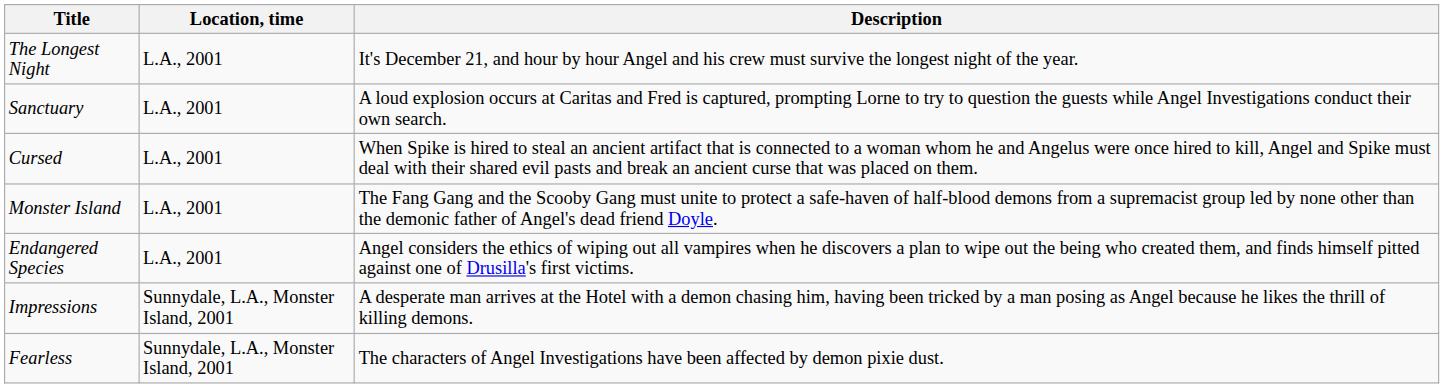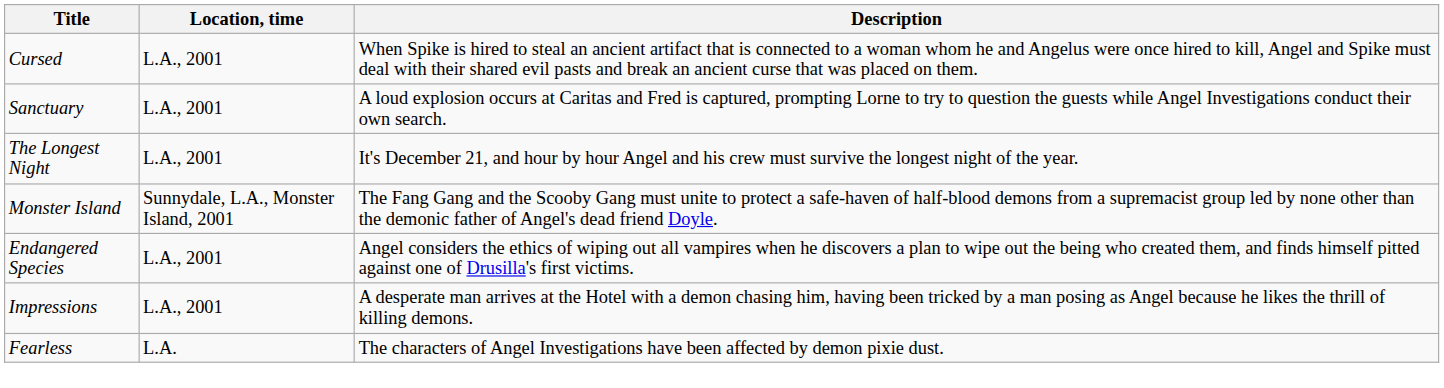 <table class="wikitable">
 <tr>
 <th>Title</th>
 <th>Location, time</th>
 <th>Description</th>
 </tr>
 <tr>
-<td><em>The Longest Night</em></td>
+<td><em>Cursed</em></td>
 <td>L.A., 2001</td>
-<td>It's December 21, and hour by hour Angel and his crew must survive the longest night of the year.</td>
+<td>When Spike is hired to steal an ancient artifact that is connected to a woman whom he and Angelus were once hired to kill, Angel and Spike must deal with their shared evil pasts and break an ancient curse that was placed on them.</td>
 </tr>
 <tr>
 <td><em>Sanctuary</em></td>
 <td>L.A., 2001</td>
 <td>A loud explosion occurs at Caritas and Fred is captured, prompting Lorne to try to question the guests while Angel Investigations conduct their own search.</td>
 </tr>
 <tr>
-<td><em>Cursed</em></td>
+<td><em>The Longest Night</em></td>
 <td>L.A., 2001</td>
-<td>When Spike is hired to steal an ancient artifact that is connected to a woman whom he and Angelus were once hired to kill, Angel and Spike must deal with their shared evil pasts and break an ancient curse that was placed on them.</td>
+<td>It's December 21, and hour by hour Angel and his crew must survive the longest night of the year.</td>
 </tr>
 <tr>
 <td><em>Monster Island</em></td>
-<td>L.A., 2001</td>
+<td>Sunnydale, L.A., Monster Island, 2001</td>
 <td>The Fang Gang and the Scooby Gang must unite to protect a safe-haven of half-blood demons from a supremacist group led by none other than the demonic father of Angel's dead friend <a href='#'>Doyle</a>.</td>
 </tr>
 <tr>
 <td><em>Endangered Species</em></td>
 <td>L.A., 2001</td>
 <td>Angel considers the ethics of wiping out all vampires when he discovers a plan to wipe out the being who created them, and finds himself pitted against one of <a href='#'>Drusilla</a>'s first victims.</td>
 </tr>
 <tr>
 <td><em>Impressions</em></td>
-<td>Sunnydale, L.A., Monster Island, 2001</td>
+<td>L.A., 2001</td>
 <td>A desperate man arrives at the Hotel with a demon chasing him, having been tricked by a man posing as Angel because he likes the thrill of killing demons.</td>
 </tr>
 <tr>
 <td><em>Fearless</em></td>
-<td>Sunnydale, L.A., Monster Island, 2001</td>
+<td>L.A.</td>
 <td>The characters of Angel Investigations have been affected by demon pixie dust.</td>
 </tr>
 </table>
